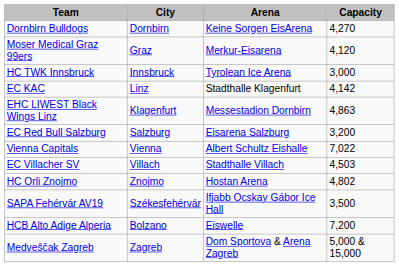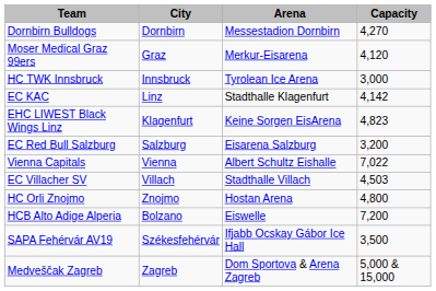 <table class="wikitable" width="610px">
 <tr style="font-weight:bold; background:#C0C0C0; text-align:center;">
 <td>Team</td>
 <td>City</td>
 <td>Arena</td>
 <td>Capacity</td>
 </tr>
 <tr>
 <td><a href='#'>Dornbirn Bulldogs</a></td>
 <td> <a href='#'>Dornbirn</a></td>
-<td><a href='#'>Keine Sorgen EisArena</a></td>
+<td><a href='#'>Messestadion Dornbirn</a></td>
 <td>4,270</td>
 </tr>
 <tr>
 <td><a href='#'>Moser Medical Graz 99ers</a></td>
 <td>  <a href='#'>Graz</a></td>
 <td><a href='#'>Merkur-Eisarena</a></td>
 <td>4,120</td>
 </tr>
 <tr>
 <td><a href='#'>HC TWK Innsbruck</a></td>
 <td> <a href='#'>Innsbruck</a></td>
 <td><a href='#'>Tyrolean Ice Arena</a></td>
 <td>3,000</td>
 </tr>
 <tr>
 <td><a href='#'>EC KAC</a></td>
 <td> <a href='#'>Linz</a></td>
 <td>Stadthalle Klagenfurt</td>
 <td>4,142</td>
 </tr>
 <tr>
 <td><a href='#'>EHC LIWEST Black Wings Linz</a></td>
 <td> <a href='#'>Klagenfurt</a></td>
-<td><a href='#'>Messestadion Dornbirn</a></td>
-<td>4,863</td>
+<td><a href='#'>Keine Sorgen EisArena</a></td>
+<td>4,823</td>
 </tr>
 <tr>
 <td><a href='#'>EC Red Bull Salzburg</a></td>
 <td> <a href='#'>Salzburg</a></td>
 <td><a href='#'>Eisarena Salzburg</a></td>
 <td>3,200</td>
 </tr>
 <tr>
 <td><a href='#'>Vienna Capitals</a></td>
 <td> <a href='#'>Vienna</a></td>
 <td><a href='#'>Albert Schultz Eishalle</a></td>
 <td>7,022</td>
 </tr>
 <tr>
 <td><a href='#'>EC Villacher SV</a></td>
 <td> <a href='#'>Villach</a></td>
 <td><a href='#'>Stadthalle Villach</a></td>
 <td>4,503</td>
 </tr>
 <tr>
 <td><a href='#'>HC Orli Znojmo</a></td>
 <td> <a href='#'>Znojmo</a></td>
 <td><a href='#'>Hostan Arena</a></td>
-<td>4,802</td>
+<td>4,800</td>
+</tr>
+<tr>
+<td><a href='#'>HCB Alto Adige Alperia</a></td>
+<td> <a href='#'>Bolzano</a></td>
+<td><a href='#'>Eiswelle</a></td>
+<td>7,200</td>
 </tr>
 <tr>
 <td><a href='#'>SAPA Fehérvár AV19</a></td>
 <td> <a href='#'>Székesfehérvár</a></td>
 <td><a href='#'>Ifjabb Ocskay Gábor Ice Hall</a></td>
 <td>3,500</td>
 </tr>
 <tr>
-<td><a href='#'>HCB Alto Adige Alperia</a></td>
-<td> <a href='#'>Bolzano</a></td>
-<td><a href='#'>Eiswelle</a></td>
-<td>7,200</td>
-</tr>
-<tr>
 <td><a href='#'>Medveščak Zagreb</a></td>
 <td> <a href='#'>Zagreb</a></td>
 <td><a href='#'>Dom Sportova</a> & <a href='#'>Arena Zagreb</a></td>
 <td>5,000 & 15,000</td>
 </tr>
 </table>
